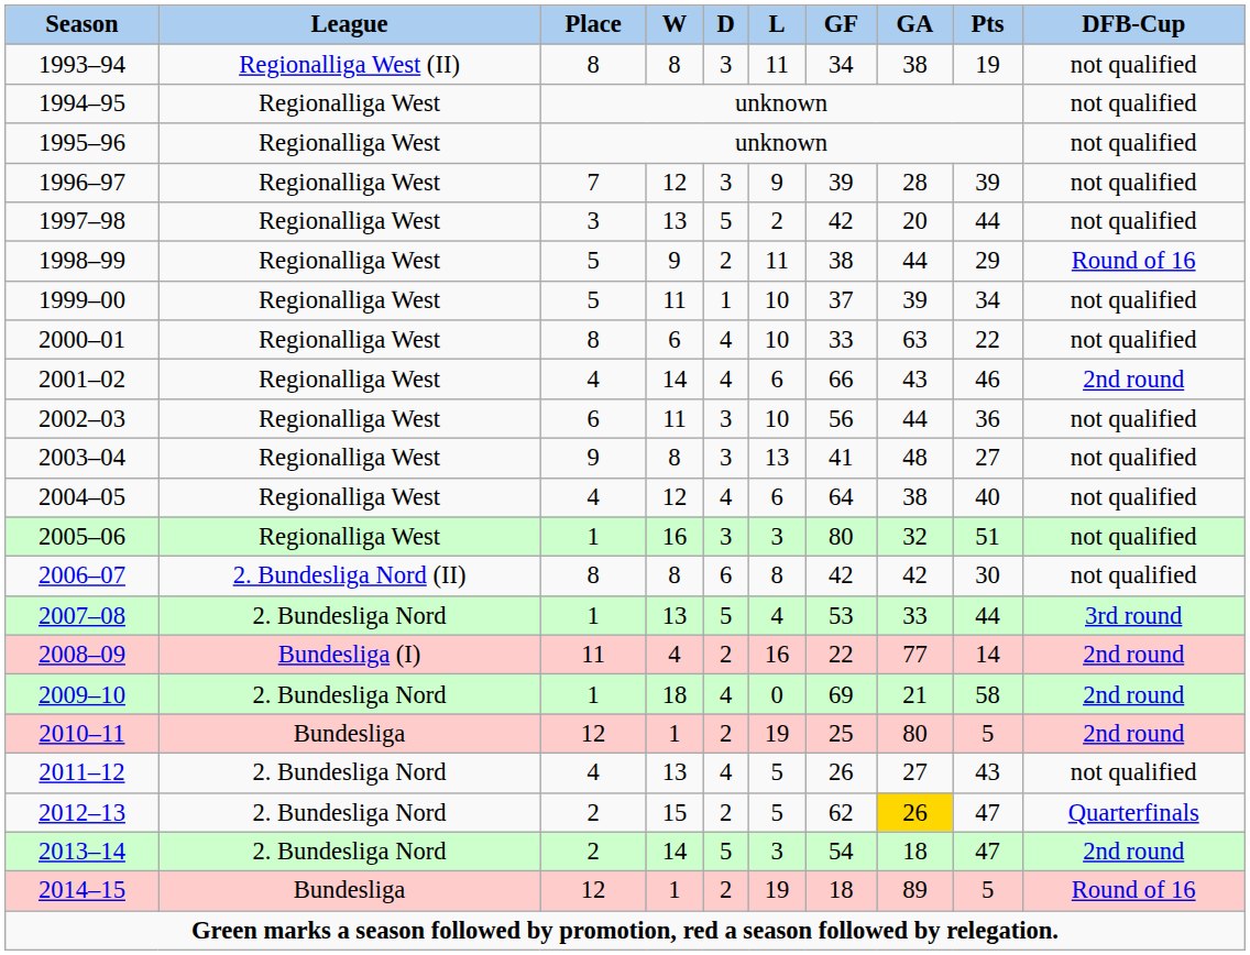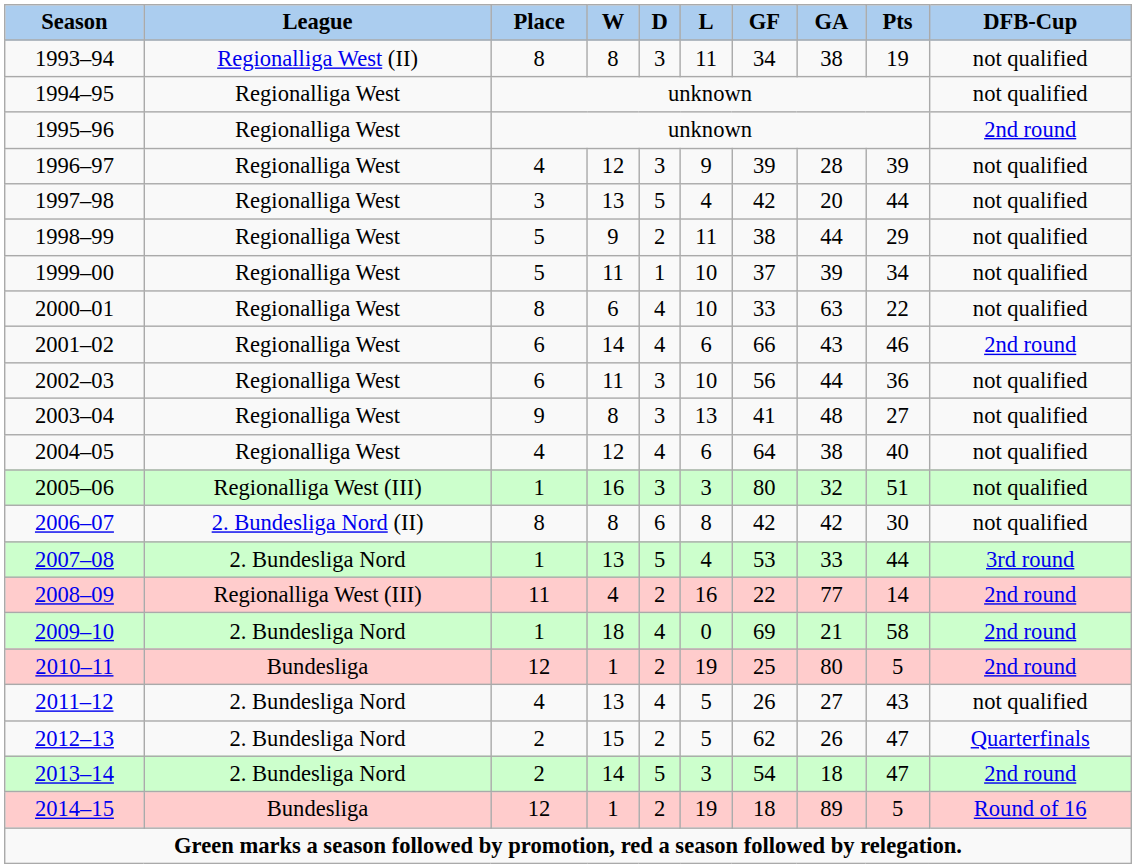 <table class="wikitable" width="800px">
 <tr>
 <th style="background:#ABCDEF;">Season</th>
 <th style="background:#ABCDEF;">League</th>
 <th style="background:#ABCDEF;">Place</th>
 <th style="background:#ABCDEF;">W</th>
 <th style="background:#ABCDEF;">D</th>
 <th style="background:#ABCDEF;">L</th>
 <th style="background:#ABCDEF;">GF</th>
 <th style="background:#ABCDEF;">GA</th>
 <th style="background:#ABCDEF;">Pts</th>
 <th style="background:#ABCDEF;">DFB-Cup</th>
 </tr>
 <tr align="center">
 <td>1993–94</td>
 <td><a href='#'>Regionalliga West</a> (II)</td>
 <td>8</td>
 <td>8</td>
 <td>3</td>
 <td>11</td>
 <td>34</td>
 <td>38</td>
 <td>19</td>
 <td>not qualified</td>
 </tr>
 <tr align="center">
 <td>1994–95</td>
 <td>Regionalliga West</td>
 <td colspan="7">unknown</td>
 <td>not qualified</td>
 </tr>
 <tr align="center">
 <td>1995–96</td>
 <td>Regionalliga West</td>
 <td colspan="7">unknown</td>
-<td>not qualified</td>
+<td><a href='#'>2nd round</a></td>
 </tr>
 <tr align="center">
 <td>1996–97</td>
 <td>Regionalliga West</td>
-<td>7</td>
+<td>4</td>
 <td>12</td>
 <td>3</td>
 <td>9</td>
 <td>39</td>
 <td>28</td>
 <td>39</td>
 <td>not qualified</td>
 </tr>
 <tr align="center">
 <td>1997–98</td>
 <td>Regionalliga West</td>
 <td>3</td>
 <td>13</td>
 <td>5</td>
-<td>2</td>
+<td>4</td>
 <td>42</td>
 <td>20</td>
 <td>44</td>
 <td>not qualified</td>
 </tr>
 <tr align="center">
 <td>1998–99</td>
 <td>Regionalliga West</td>
 <td>5</td>
 <td>9</td>
 <td>2</td>
 <td>11</td>
 <td>38</td>
 <td>44</td>
 <td>29</td>
-<td><a href='#'>Round of 16</a></td>
+<td>not qualified</td>
 </tr>
 <tr align="center">
 <td>1999–00</td>
 <td>Regionalliga West</td>
 <td>5</td>
 <td>11</td>
 <td>1</td>
 <td>10</td>
 <td>37</td>
 <td>39</td>
 <td>34</td>
 <td>not qualified</td>
 </tr>
 <tr align="center">
 <td>2000–01</td>
 <td>Regionalliga West</td>
 <td>8</td>
 <td>6</td>
 <td>4</td>
 <td>10</td>
 <td>33</td>
 <td>63</td>
 <td>22</td>
 <td>not qualified</td>
 </tr>
 <tr align="center">
 <td>2001–02</td>
 <td>Regionalliga West</td>
-<td>4</td>
+<td>6</td>
 <td>14</td>
 <td>4</td>
 <td>6</td>
 <td>66</td>
 <td>43</td>
 <td>46</td>
 <td><a href='#'>2nd round</a></td>
 </tr>
 <tr align="center">
 <td>2002–03</td>
 <td>Regionalliga West</td>
 <td>6</td>
 <td>11</td>
 <td>3</td>
 <td>10</td>
 <td>56</td>
 <td>44</td>
 <td>36</td>
 <td>not qualified</td>
 </tr>
 <tr align="center">
 <td>2003–04</td>
 <td>Regionalliga West</td>
 <td>9</td>
 <td>8</td>
 <td>3</td>
 <td>13</td>
 <td>41</td>
 <td>48</td>
 <td>27</td>
 <td>not qualified</td>
 </tr>
 <tr align="center">
 <td>2004–05</td>
 <td>Regionalliga West</td>
 <td>4</td>
 <td>12</td>
 <td>4</td>
 <td>6</td>
 <td>64</td>
 <td>38</td>
 <td>40</td>
 <td>not qualified</td>
 </tr>
 <tr align="center" style="background:#ccffcc;">
 <td>2005–06</td>
-<td>Regionalliga West</td>
+<td>Regionalliga West (III)</td>
 <td>1</td>
 <td>16</td>
 <td>3</td>
 <td>3</td>
 <td>80</td>
 <td>32</td>
 <td>51</td>
 <td>not qualified</td>
 </tr>
 <tr align="center">
 <td><a href='#'>2006–07</a></td>
 <td><a href='#'>2. Bundesliga Nord</a> (II)</td>
 <td>8</td>
 <td>8</td>
 <td>6</td>
 <td>8</td>
 <td>42</td>
 <td>42</td>
 <td>30</td>
 <td>not qualified</td>
 </tr>
 <tr align="center" style="background:#ccffcc;">
 <td><a href='#'>2007–08</a></td>
 <td>2. Bundesliga Nord</td>
 <td>1</td>
 <td>13</td>
 <td>5</td>
 <td>4</td>
 <td>53</td>
 <td>33</td>
 <td>44</td>
 <td><a href='#'>3rd round</a></td>
 </tr>
 <tr align="center" style="background:#ffcccc;">
 <td><a href='#'>2008–09</a></td>
-<td><a href='#'>Bundesliga</a> (I)</td>
+<td>Regionalliga West (III)</td>
 <td>11</td>
 <td>4</td>
 <td>2</td>
 <td>16</td>
 <td>22</td>
 <td>77</td>
 <td>14</td>
 <td><a href='#'>2nd round</a></td>
 </tr>
 <tr align="center" style="background:#ccffcc;">
 <td><a href='#'>2009–10</a></td>
 <td>2. Bundesliga Nord</td>
 <td>1</td>
 <td>18</td>
 <td>4</td>
 <td>0</td>
 <td>69</td>
 <td>21</td>
 <td>58</td>
 <td><a href='#'>2nd round</a></td>
 </tr>
 <tr align="center" style="background:#ffcccc;">
 <td><a href='#'>2010–11</a></td>
 <td>Bundesliga</td>
 <td>12</td>
 <td>1</td>
 <td>2</td>
 <td>19</td>
 <td>25</td>
 <td>80</td>
 <td>5</td>
 <td><a href='#'>2nd round</a></td>
 </tr>
 <tr align="center">
 <td><a href='#'>2011–12</a></td>
 <td>2. Bundesliga Nord</td>
 <td>4</td>
 <td>13</td>
 <td>4</td>
 <td>5</td>
 <td>26</td>
 <td>27</td>
 <td>43</td>
 <td>not qualified</td>
 </tr>
 <tr align="center">
 <td><a href='#'>2012–13</a></td>
 <td>2. Bundesliga Nord</td>
 <td>2</td>
 <td>15</td>
 <td>2</td>
 <td>5</td>
 <td>62</td>
-<td style="background: gold;">26</td>
+<td>26</td>
 <td>47</td>
 <td><a href='#'>Quarterfinals</a></td>
 </tr>
 <tr align="center"  style="background:#ccffcc;">
 <td><a href='#'>2013–14</a></td>
 <td>2. Bundesliga Nord</td>
 <td>2</td>
 <td>14</td>
 <td>5</td>
 <td>3</td>
 <td>54</td>
 <td>18</td>
 <td>47</td>
 <td><a href='#'>2nd round</a></td>
 </tr>
 <tr align="center"  style="background:#ffcccc;">
 <td><a href='#'>2014–15</a></td>
 <td>Bundesliga</td>
 <td>12</td>
 <td>1</td>
 <td>2</td>
 <td>19</td>
 <td>18</td>
 <td>89</td>
 <td>5</td>
 <td><a href='#'>Round of 16</a></td>
 </tr>
 <tr align="center">
 <td colspan="12" align="center"><strong>Green marks a season followed by promotion, red a season followed by relegation.</strong></td>
 </tr>
 </table>
